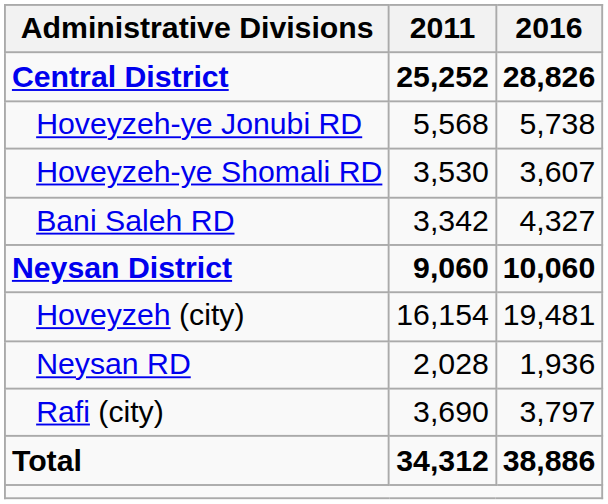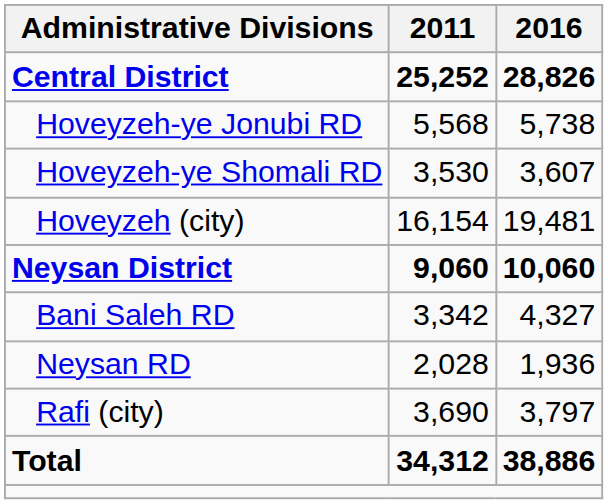 <table class="wikitable">
 <tr>
 <th>Administrative Divisions</th>
 <th>2011</th>
 <th>2016</th>
 </tr>
 <tr>
 <td><strong><a href='#'>Central District</a></strong></td>
 <td style="text-align: right;"><strong>25,252</strong></td>
 <td style="text-align: right;"><strong>28,826</strong></td>
 </tr>
 <tr>
 <td style="padding-left: 1em;"><a href='#'>Hoveyzeh-ye Jonubi RD</a></td>
 <td style="text-align: right;">5,568</td>
 <td style="text-align: right;">5,738</td>
 </tr>
 <tr>
 <td style="padding-left: 1em;"><a href='#'>Hoveyzeh-ye Shomali RD</a></td>
 <td style="text-align: right;">3,530</td>
 <td style="text-align: right;">3,607</td>
 </tr>
 <tr>
-<td style="padding-left: 1em;"><a href='#'>Bani Saleh RD</a></td>
-<td style="text-align: right;">3,342</td>
-<td style="text-align: right;">4,327</td>
+<td style="padding-left: 1em;"><a href='#'>Hoveyzeh</a> (city)</td>
+<td style="text-align: right;">16,154</td>
+<td style="text-align: right;">19,481</td>
 </tr>
 <tr>
 <td><strong><a href='#'>Neysan District</a></strong></td>
 <td style="text-align: right;"><strong>9,060</strong></td>
 <td style="text-align: right;"><strong>10,060</strong></td>
 </tr>
 <tr>
-<td style="padding-left: 1em;"><a href='#'>Hoveyzeh</a> (city)</td>
-<td style="text-align: right;">16,154</td>
-<td style="text-align: right;">19,481</td>
+<td style="padding-left: 1em;"><a href='#'>Bani Saleh RD</a></td>
+<td style="text-align: right;">3,342</td>
+<td style="text-align: right;">4,327</td>
 </tr>
 <tr>
 <td style="padding-left: 1em;"><a href='#'>Neysan RD</a></td>
 <td style="text-align: right;">2,028</td>
 <td style="text-align: right;">1,936</td>
 </tr>
 <tr>
 <td style="padding-left: 1em;"><a href='#'>Rafi</a> (city)</td>
 <td style="text-align: right;">3,690</td>
 <td style="text-align: right;">3,797</td>
 </tr>
 <tr>
 <td><strong>Total</strong></td>
 <td style="text-align: right;"><strong>34,312</strong></td>
 <td style="text-align: right;"><strong>38,886</strong></td>
 </tr>
 <tr>
 <td colspan=3></td>
 </tr>
 </table>
